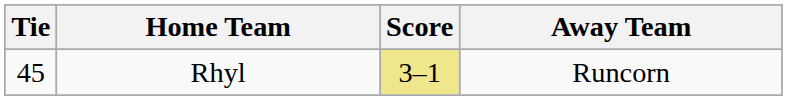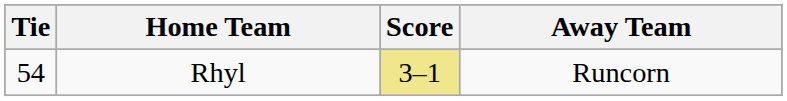 <table class="wikitable" style="text-align:center;">
 <tr>
 <th width=20>Tie</th>
 <th width=175>Home Team</th>
 <th width=20>Score</th>
 <th width=175>Away Team</th>
 </tr>
 <tr>
-<td>45</td>
+<td>54</td>
 <td>Rhyl</td>
 <td style="background: khaki;">3–1</td>
 <td>Runcorn</td>
 </tr>
 </table>
